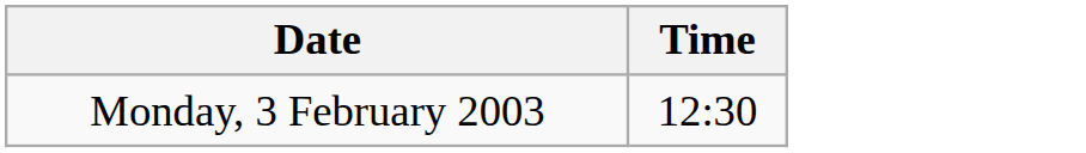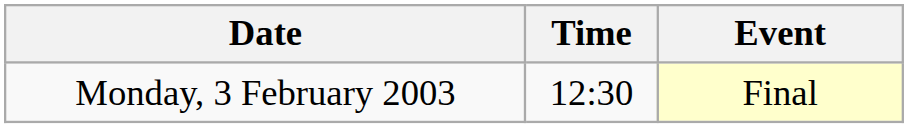 <table class = "wikitable" style="text-align:center;">
 <tr>
 <th width=220>Date</th>
 <th width=50>Time</th>
+<th width=100>Event</th>
 </tr>
 <tr>
 <td>Monday, 3 February 2003</td>
 <td>12:30</td>
+<td bgcolor=ffffcc>Final</td>
 </tr>
 </table>
